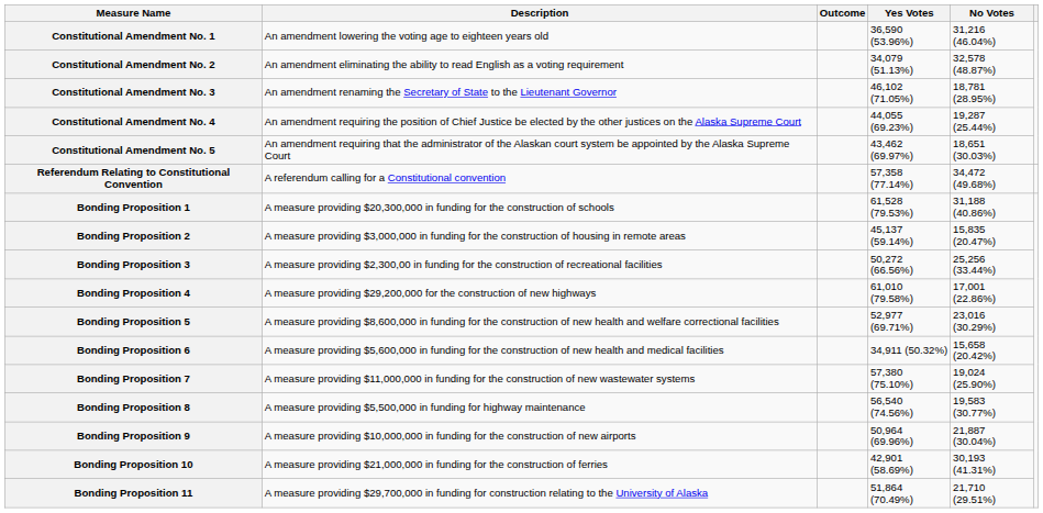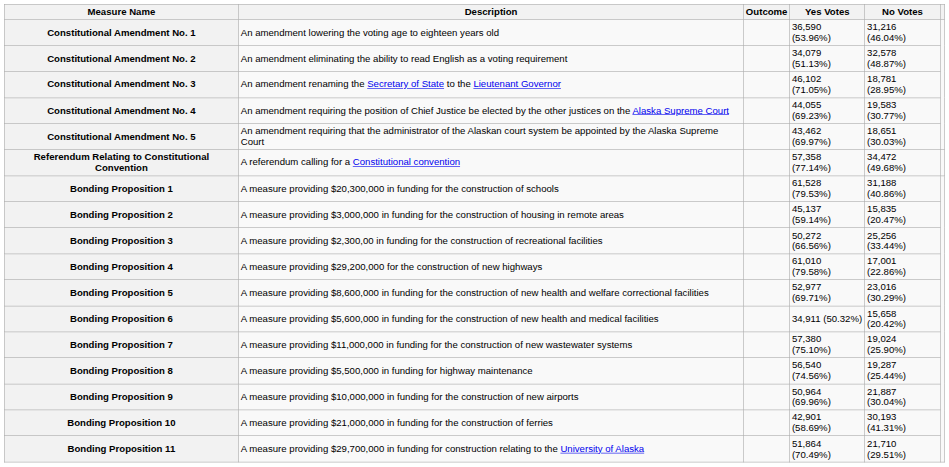 <table class="wikitable sortable plainrowheaders">
 <tr>
 <th scope=col>Measure Name</th>
 <th scope=col>Description</th>
 <th scope=col>Outcome</th>
 <th scope=col>Yes Votes</th>
 <th scope=col>No Votes</th>
 <th scope=col class=unsortable></th>
 </tr>
 <tr>
 <th scope=row>Constitutional Amendment No. 1</th>
 <td>An amendment lowering the voting age to eighteen years old</td>
 <td></td>
 <td>36,590 (53.96%)</td>
 <td>31,216 (46.04%)</td>
 <td rowspan=5></td>
 </tr>
 <tr>
 <th scope=row>Constitutional Amendment No. 2</th>
 <td>An amendment eliminating the ability to read English as a voting requirement</td>
 <td></td>
 <td>34,079 (51.13%)</td>
 <td>32,578 (48.87%)</td>
 </tr>
 <tr>
 <th scope=row>Constitutional Amendment No. 3</th>
 <td>An amendment renaming the <a href='#'>Secretary of State</a> to the <a href='#'>Lieutenant Governor</a></td>
 <td></td>
 <td>46,102 (71.05%)</td>
 <td>18,781 (28.95%)</td>
 </tr>
 <tr>
 <th scope=row>Constitutional Amendment No. 4</th>
 <td>An amendment requiring the position of Chief Justice be elected by the other justices on the <a href='#'>Alaska Supreme Court</a></td>
 <td></td>
 <td>44,055 (69.23%)</td>
-<td>19,287 (25.44%)</td>
+<td>19,583 (30.77%)</td>
 </tr>
 <tr>
 <th scope=row>Constitutional Amendment No. 5</th>
 <td>An amendment requiring that the administrator of the Alaskan court system be appointed by the Alaska Supreme Court</td>
 <td></td>
 <td>43,462 (69.97%)</td>
 <td>18,651 (30.03%)</td>
 </tr>
 <tr>
 <th scope=row>Referendum Relating to Constitutional Convention</th>
 <td>A referendum calling for a <a href='#'>Constitutional convention</a></td>
 <td></td>
 <td>57,358 (77.14%)</td>
 <td>34,472 (49.68%)</td>
 <td></td>
 </tr>
 <tr>
 <th scope=row>Bonding Proposition 1</th>
 <td>A measure providing $20,300,000 in funding for the construction of schools</td>
 <td></td>
 <td>61,528 (79.53%)</td>
 <td>31,188 (40.86%)</td>
 <td rowspan=11></td>
 </tr>
 <tr>
 <th scope=row>Bonding Proposition 2</th>
 <td>A measure providing $3,000,000 in funding for the construction of housing in remote areas</td>
 <td></td>
 <td>45,137 (59.14%)</td>
 <td>15,835 (20.47%)</td>
 </tr>
 <tr>
 <th scope=row>Bonding Proposition 3</th>
 <td>A measure providing $2,300,00 in funding for the construction of recreational facilities</td>
 <td></td>
 <td>50,272 (66.56%)</td>
 <td>25,256 (33.44%)</td>
 </tr>
 <tr>
 <th scope=row>Bonding Proposition 4</th>
 <td>A measure providing $29,200,000 for the construction of new highways</td>
 <td></td>
 <td>61,010 (79.58%)</td>
 <td>17,001 (22.86%)</td>
 </tr>
 <tr>
 <th scope=row>Bonding Proposition 5</th>
 <td>A measure providing $8,600,000 in funding for the construction of new health and welfare correctional facilities</td>
 <td></td>
 <td>52,977 (69.71%)</td>
 <td>23,016 (30.29%)</td>
 </tr>
 <tr>
 <th scope=row>Bonding Proposition 6</th>
 <td>A measure providing $5,600,000 in funding for the construction of new health and medical facilities</td>
 <td></td>
 <td>34,911 (50.32%)</td>
 <td>15,658 (20.42%)</td>
 </tr>
 <tr>
 <th scope=row>Bonding Proposition 7</th>
 <td>A measure providing $11,000,000 in funding for the construction of new wastewater systems</td>
 <td></td>
 <td>57,380 (75.10%)</td>
 <td>19,024 (25.90%)</td>
 </tr>
 <tr>
 <th scope=row>Bonding Proposition 8</th>
 <td>A measure providing $5,500,000 in funding for highway maintenance</td>
 <td></td>
 <td>56,540 (74.56%)</td>
-<td>19,583 (30.77%)</td>
+<td>19,287 (25.44%)</td>
 </tr>
 <tr>
 <th scope=row>Bonding Proposition 9</th>
 <td>A measure providing $10,000,000 in funding for the construction of new airports</td>
 <td></td>
 <td>50,964 (69.96%)</td>
 <td>21,887 (30.04%)</td>
 </tr>
 <tr>
 <th scope=row>Bonding Proposition 10</th>
 <td>A measure providing $21,000,000 in funding for the construction of ferries</td>
 <td></td>
 <td>42,901 (58.69%)</td>
 <td>30,193 (41.31%)</td>
 </tr>
 <tr>
 <th scope=row>Bonding Proposition 11</th>
 <td>A measure providing $29,700,000 in funding for construction relating to the <a href='#'>University of Alaska</a></td>
 <td></td>
 <td>51,864 (70.49%)</td>
 <td>21,710 (29.51%)</td>
 </tr>
 </table>
